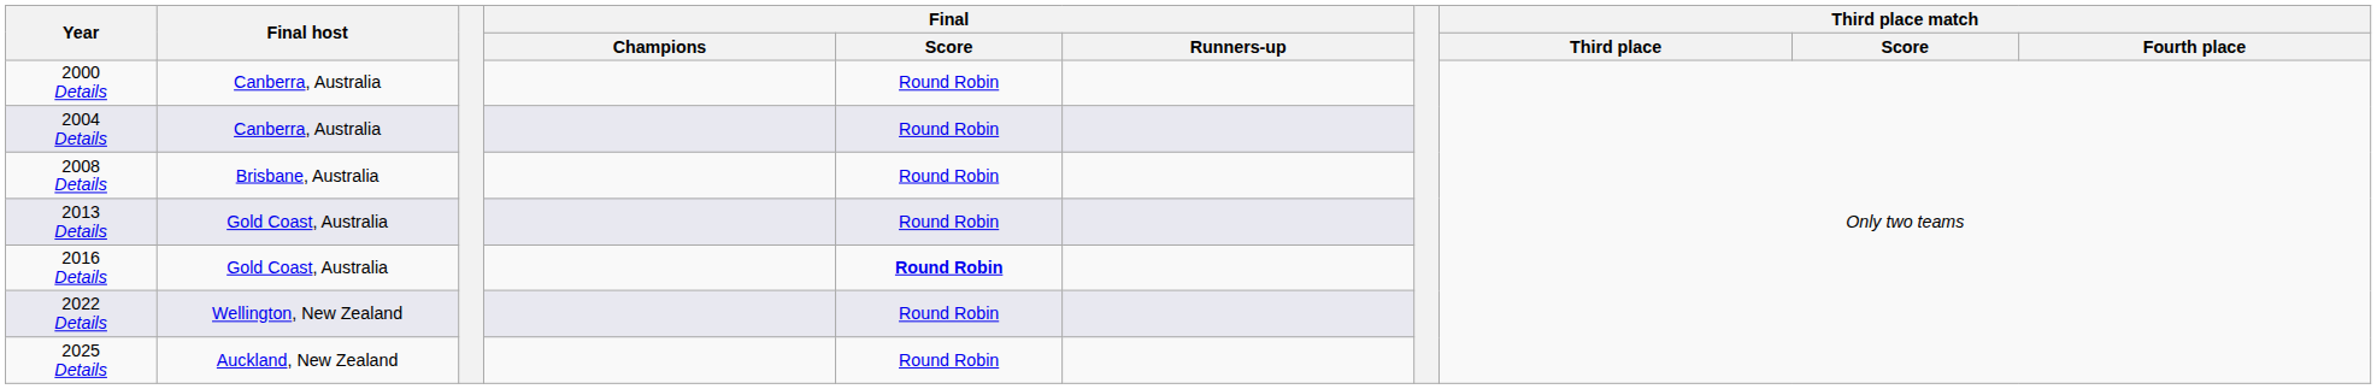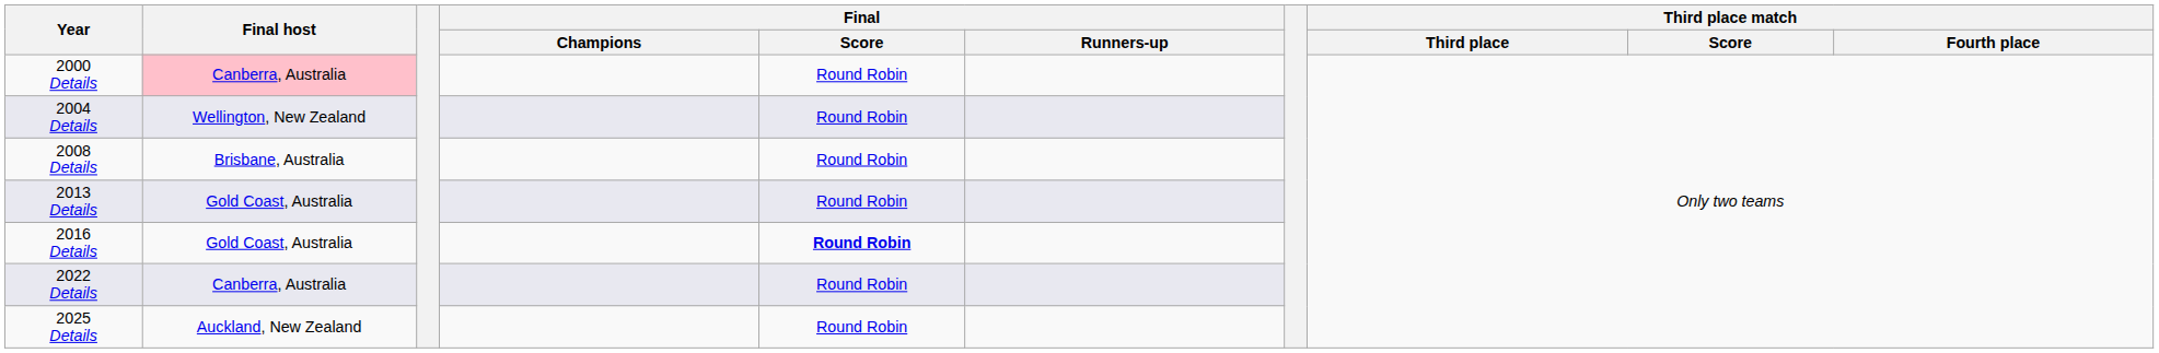 <table class="wikitable" style="font-size:90%; width: 100%; text-align: center;">
 <tr>
 <th rowspan=2 width=6%>Year</th>
 <th rowspan=2 width=12%>Final host</th>
 <th width=1% rowspan=10></th>
 <th colspan=3>Final</th>
 <th width=1% rowspan=10></th>
 <th colspan=3>Third place match</th>
 </tr>
 <tr>
 <th width=14%>Champions</th>
 <th width=9%>Score</th>
 <th width=14%>Runners-up</th>
 <th width=14%>Third place</th>
 <th width=9%>Score</th>
 <th width=14%>Fourth place</th>
 </tr>
 <tr>
 <td>2000<br><em><a href='#'>Details</a></em></td>
-<td><a href='#'>Canberra</a>, Australia</td>
+<td style="background: pink;"><a href='#'>Canberra</a>, Australia</td>
 <td><strong></strong></td>
 <td><a href='#'>Round Robin</a></td>
 <td></td>
 <td colspan=3; rowspan=7><em>Only two teams</em></td>
 </tr>
 <tr bgcolor = #E8E8F0>
 <td>2004<br><em><a href='#'>Details</a></em></td>
-<td><a href='#'>Canberra</a>, Australia</td>
+<td><a href='#'>Wellington</a>, New Zealand</td>
 <td><strong></strong></td>
 <td><a href='#'>Round Robin</a></td>
 <td></td>
 </tr>
 <tr>
 <td>2008<br><em><a href='#'>Details</a></em></td>
 <td><a href='#'>Brisbane</a>, Australia</td>
 <td><strong></strong></td>
 <td><a href='#'>Round Robin</a></td>
 <td></td>
 </tr>
 <tr bgcolor = #E8E8F0>
 <td>2013<br><em><a href='#'>Details</a></em></td>
 <td><a href='#'>Gold Coast</a>, Australia</td>
 <td><strong></strong></td>
 <td><a href='#'>Round Robin</a></td>
 <td></td>
 </tr>
 <tr>
 <td>2016<br><em><a href='#'>Details</a></em></td>
 <td><a href='#'>Gold Coast</a>, Australia</td>
 <td><strong></strong></td>
 <td><strong><a href='#'>Round Robin</a></strong></td>
 <td></td>
 </tr>
 <tr bgcolor = #E8E8F0>
 <td>2022<br><em><a href='#'>Details</a></em></td>
-<td><a href='#'>Wellington</a>, New Zealand</td>
+<td><a href='#'>Canberra</a>, Australia</td>
 <td><strong></strong></td>
 <td><a href='#'>Round Robin</a></td>
 <td></td>
 </tr>
 <tr>
 <td>2025<br><em><a href='#'>Details</a></em></td>
 <td><a href='#'>Auckland</a>, New Zealand</td>
 <td><strong></strong></td>
 <td><a href='#'>Round Robin</a></td>
 <td></td>
 </tr>
 </table>
